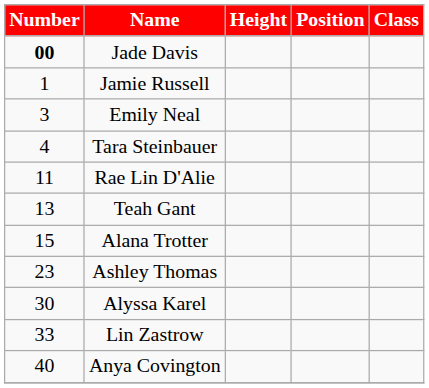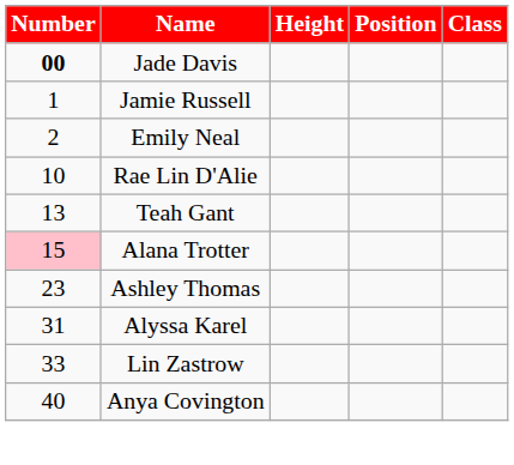 <table class="wikitable" style="text-align:center">
 <tr>
 <th style="background:red;color:#FFFFFF;">Number</th>
 <th style="background:red;color:#FFFFFF;">Name</th>
 <th style="background:red;color:#FFFFFF;">Height</th>
 <th style="background:red;color:#FFFFFF;">Position</th>
 <th style="background:red;color:#FFFFFF;">Class</th>
 </tr>
 <tr>
 <td><strong>00</strong></td>
 <td>Jade Davis</td>
 <td></td>
 <td></td>
 <td></td>
 </tr>
 <tr>
 <td>1</td>
 <td>Jamie Russell</td>
 <td></td>
 <td></td>
 <td></td>
 </tr>
 <tr>
-<td>3</td>
+<td>2</td>
 <td>Emily Neal</td>
 <td></td>
 <td></td>
 <td></td>
 </tr>
 <tr>
-<td>4</td>
-<td>Tara Steinbauer</td>
-<td></td>
-<td></td>
-<td></td>
-</tr>
-<tr>
-<td>11</td>
+<td>10</td>
 <td>Rae Lin D'Alie</td>
 <td></td>
 <td></td>
 <td></td>
 </tr>
 <tr>
 <td>13</td>
 <td>Teah Gant</td>
 <td></td>
 <td></td>
 <td></td>
 </tr>
 <tr>
-<td>15</td>
+<td style="background: pink;">15</td>
 <td>Alana Trotter</td>
 <td></td>
 <td></td>
 <td></td>
 </tr>
 <tr>
 <td>23</td>
 <td>Ashley Thomas</td>
 <td></td>
 <td></td>
 <td></td>
 </tr>
 <tr>
-<td>30</td>
+<td>31</td>
 <td>Alyssa Karel</td>
 <td></td>
 <td></td>
 <td></td>
 </tr>
 <tr>
 <td>33</td>
 <td>Lin Zastrow</td>
 <td></td>
 <td></td>
 <td></td>
 </tr>
 <tr>
 <td>40</td>
 <td>Anya Covington</td>
 <td></td>
 <td></td>
 <td></td>
 </tr>
 <tr>
 </tr>
 </table>
